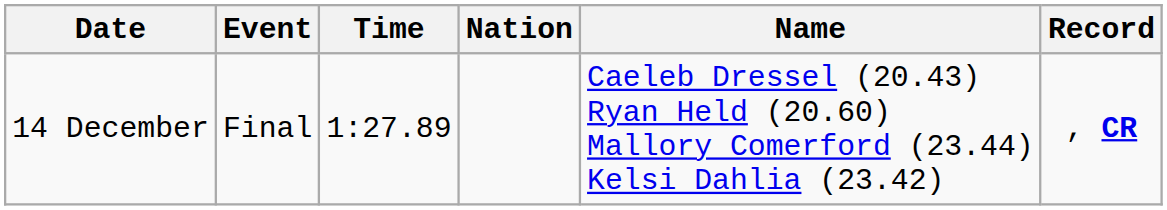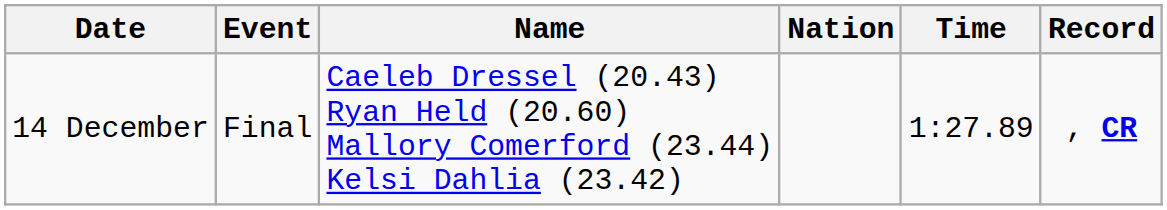 <table class=wikitable style=text-align:center>
 <tr>
 <th>Date</th>
 <th>Event</th>
+<th>Name</th>
+<th>Nation</th>
 <th>Time</th>
-<th>Nation</th>
-<th>Name</th>
 <th>Record</th>
 </tr>
 <tr>
 <td>14 December</td>
 <td>Final</td>
+<td align=left><a href='#'>Caeleb Dressel</a> (20.43)<br><a href='#'>Ryan Held</a> (20.60)<br><a href='#'>Mallory Comerford</a> (23.44)<br><a href='#'>Kelsi Dahlia</a> (23.42)</td>
+<td align=left></td>
 <td>1:27.89</td>
-<td align=left></td>
-<td align=left><a href='#'>Caeleb Dressel</a> (20.43)<br><a href='#'>Ryan Held</a> (20.60)<br><a href='#'>Mallory Comerford</a> (23.44)<br><a href='#'>Kelsi Dahlia</a> (23.42)</td>
 <td>, <strong><a href='#'>CR</a></strong></td>
 </tr>
 </table>
